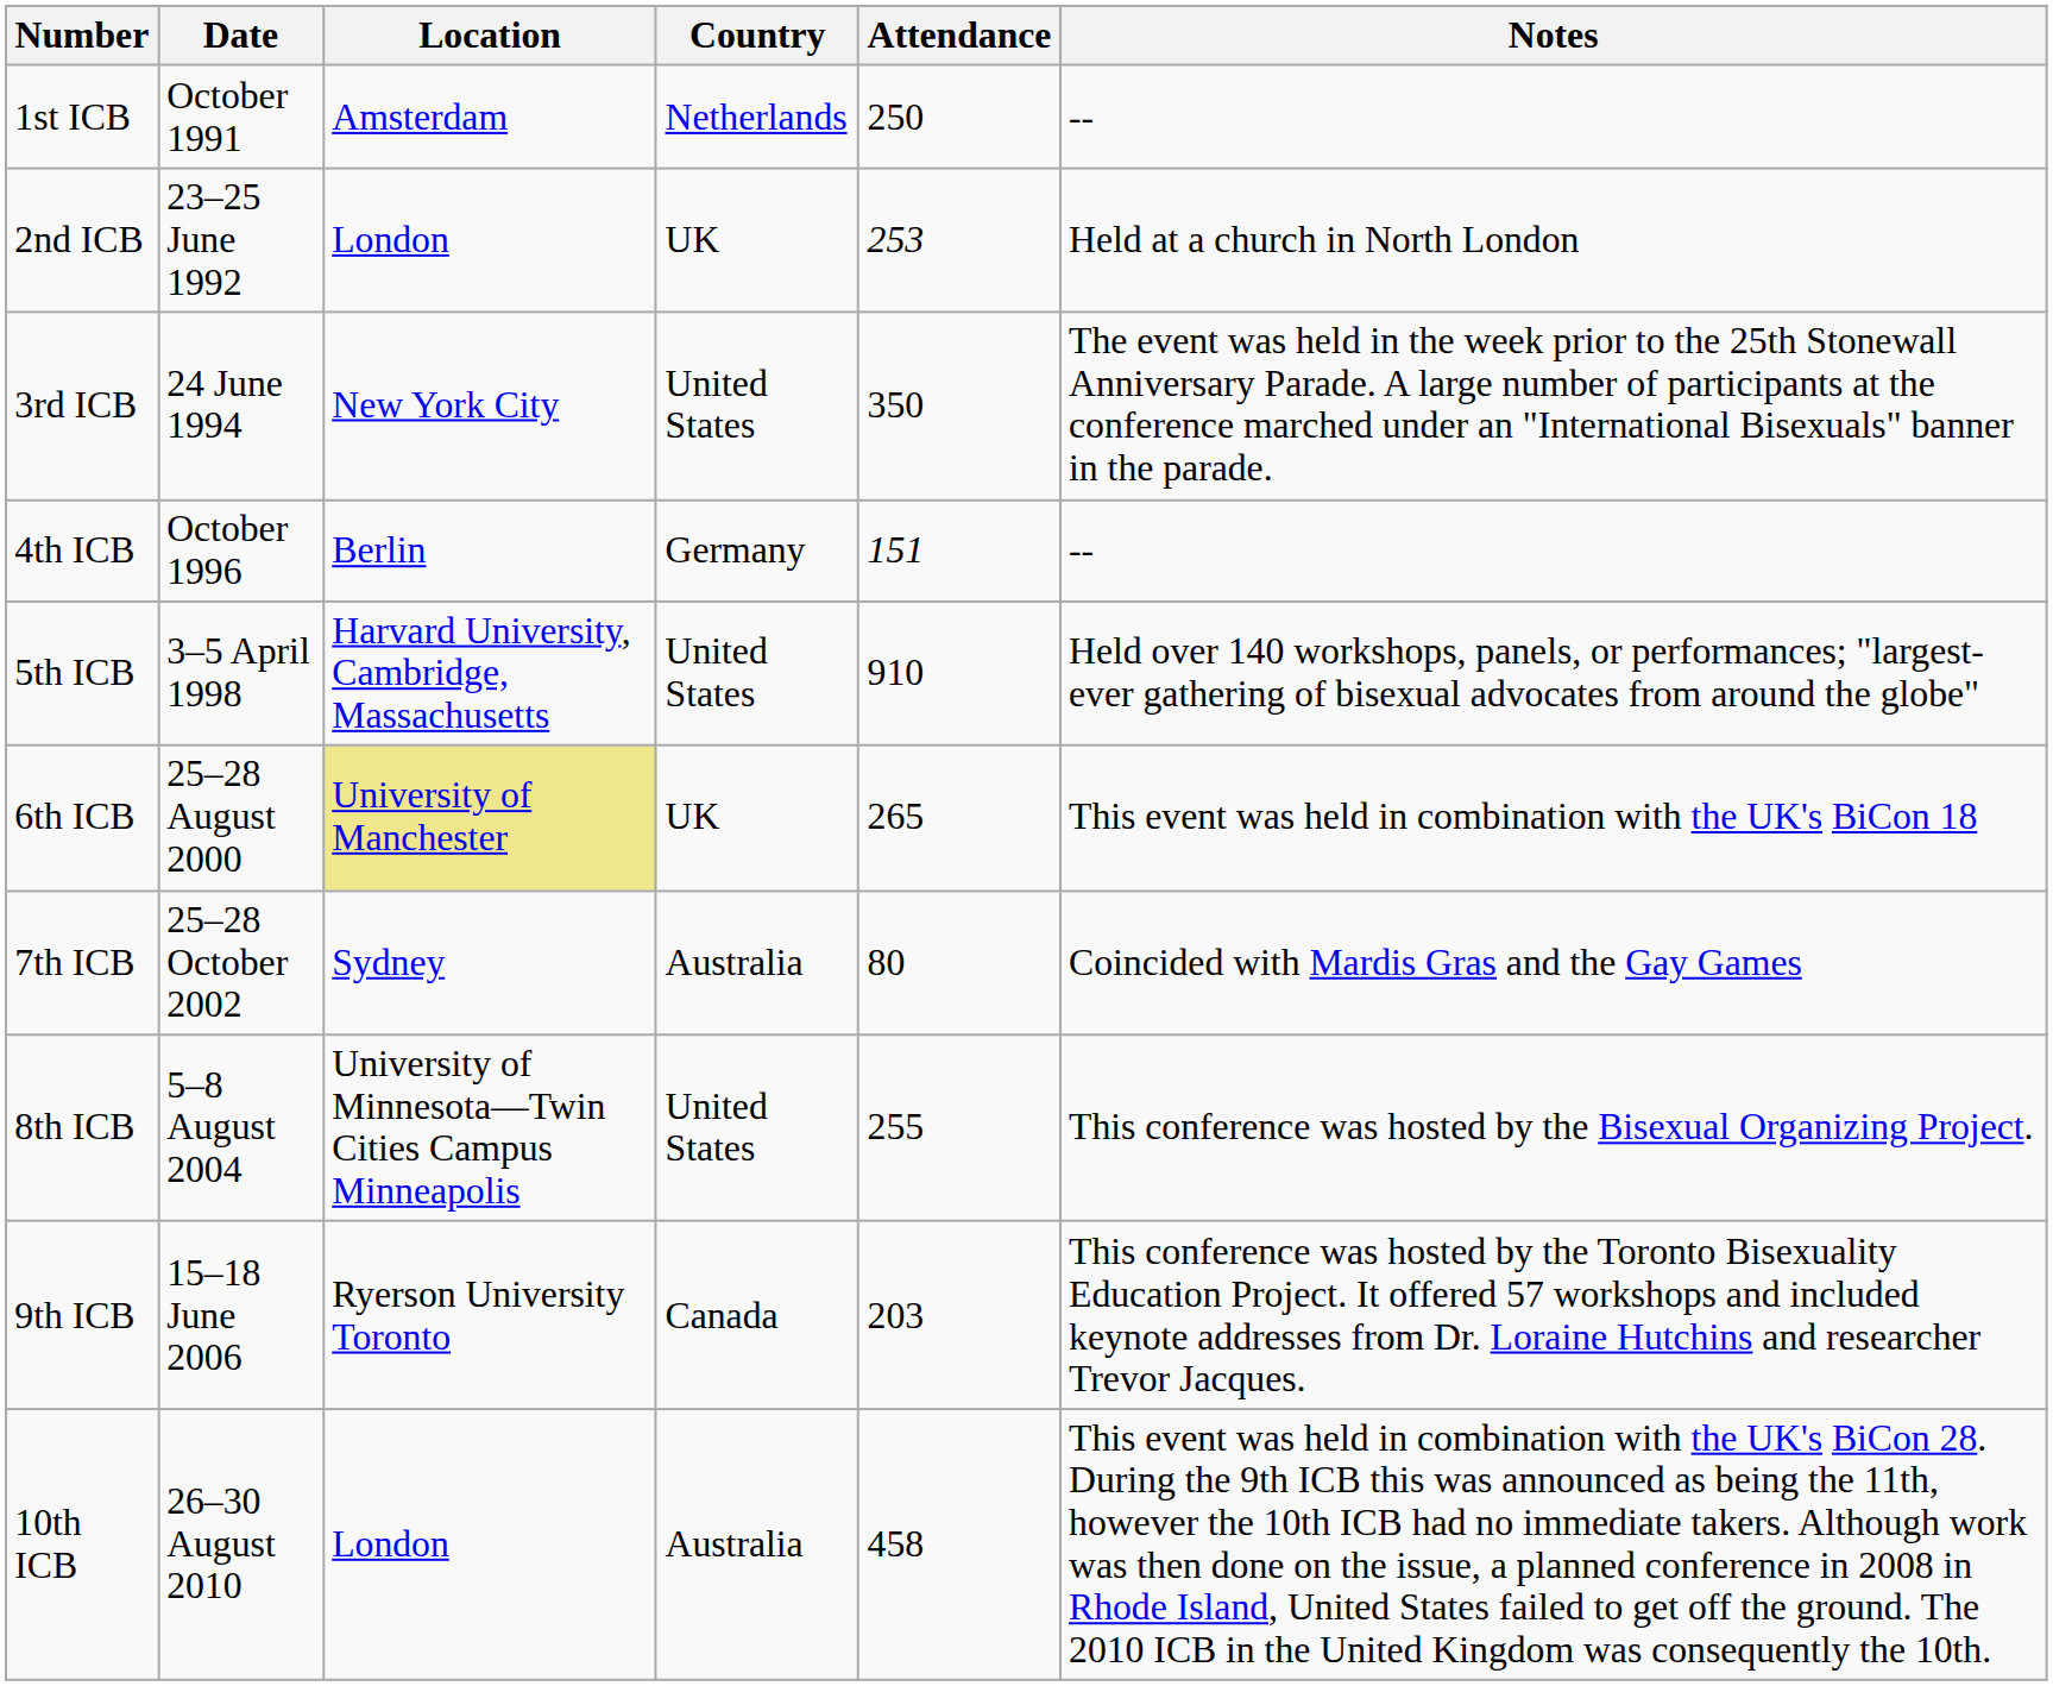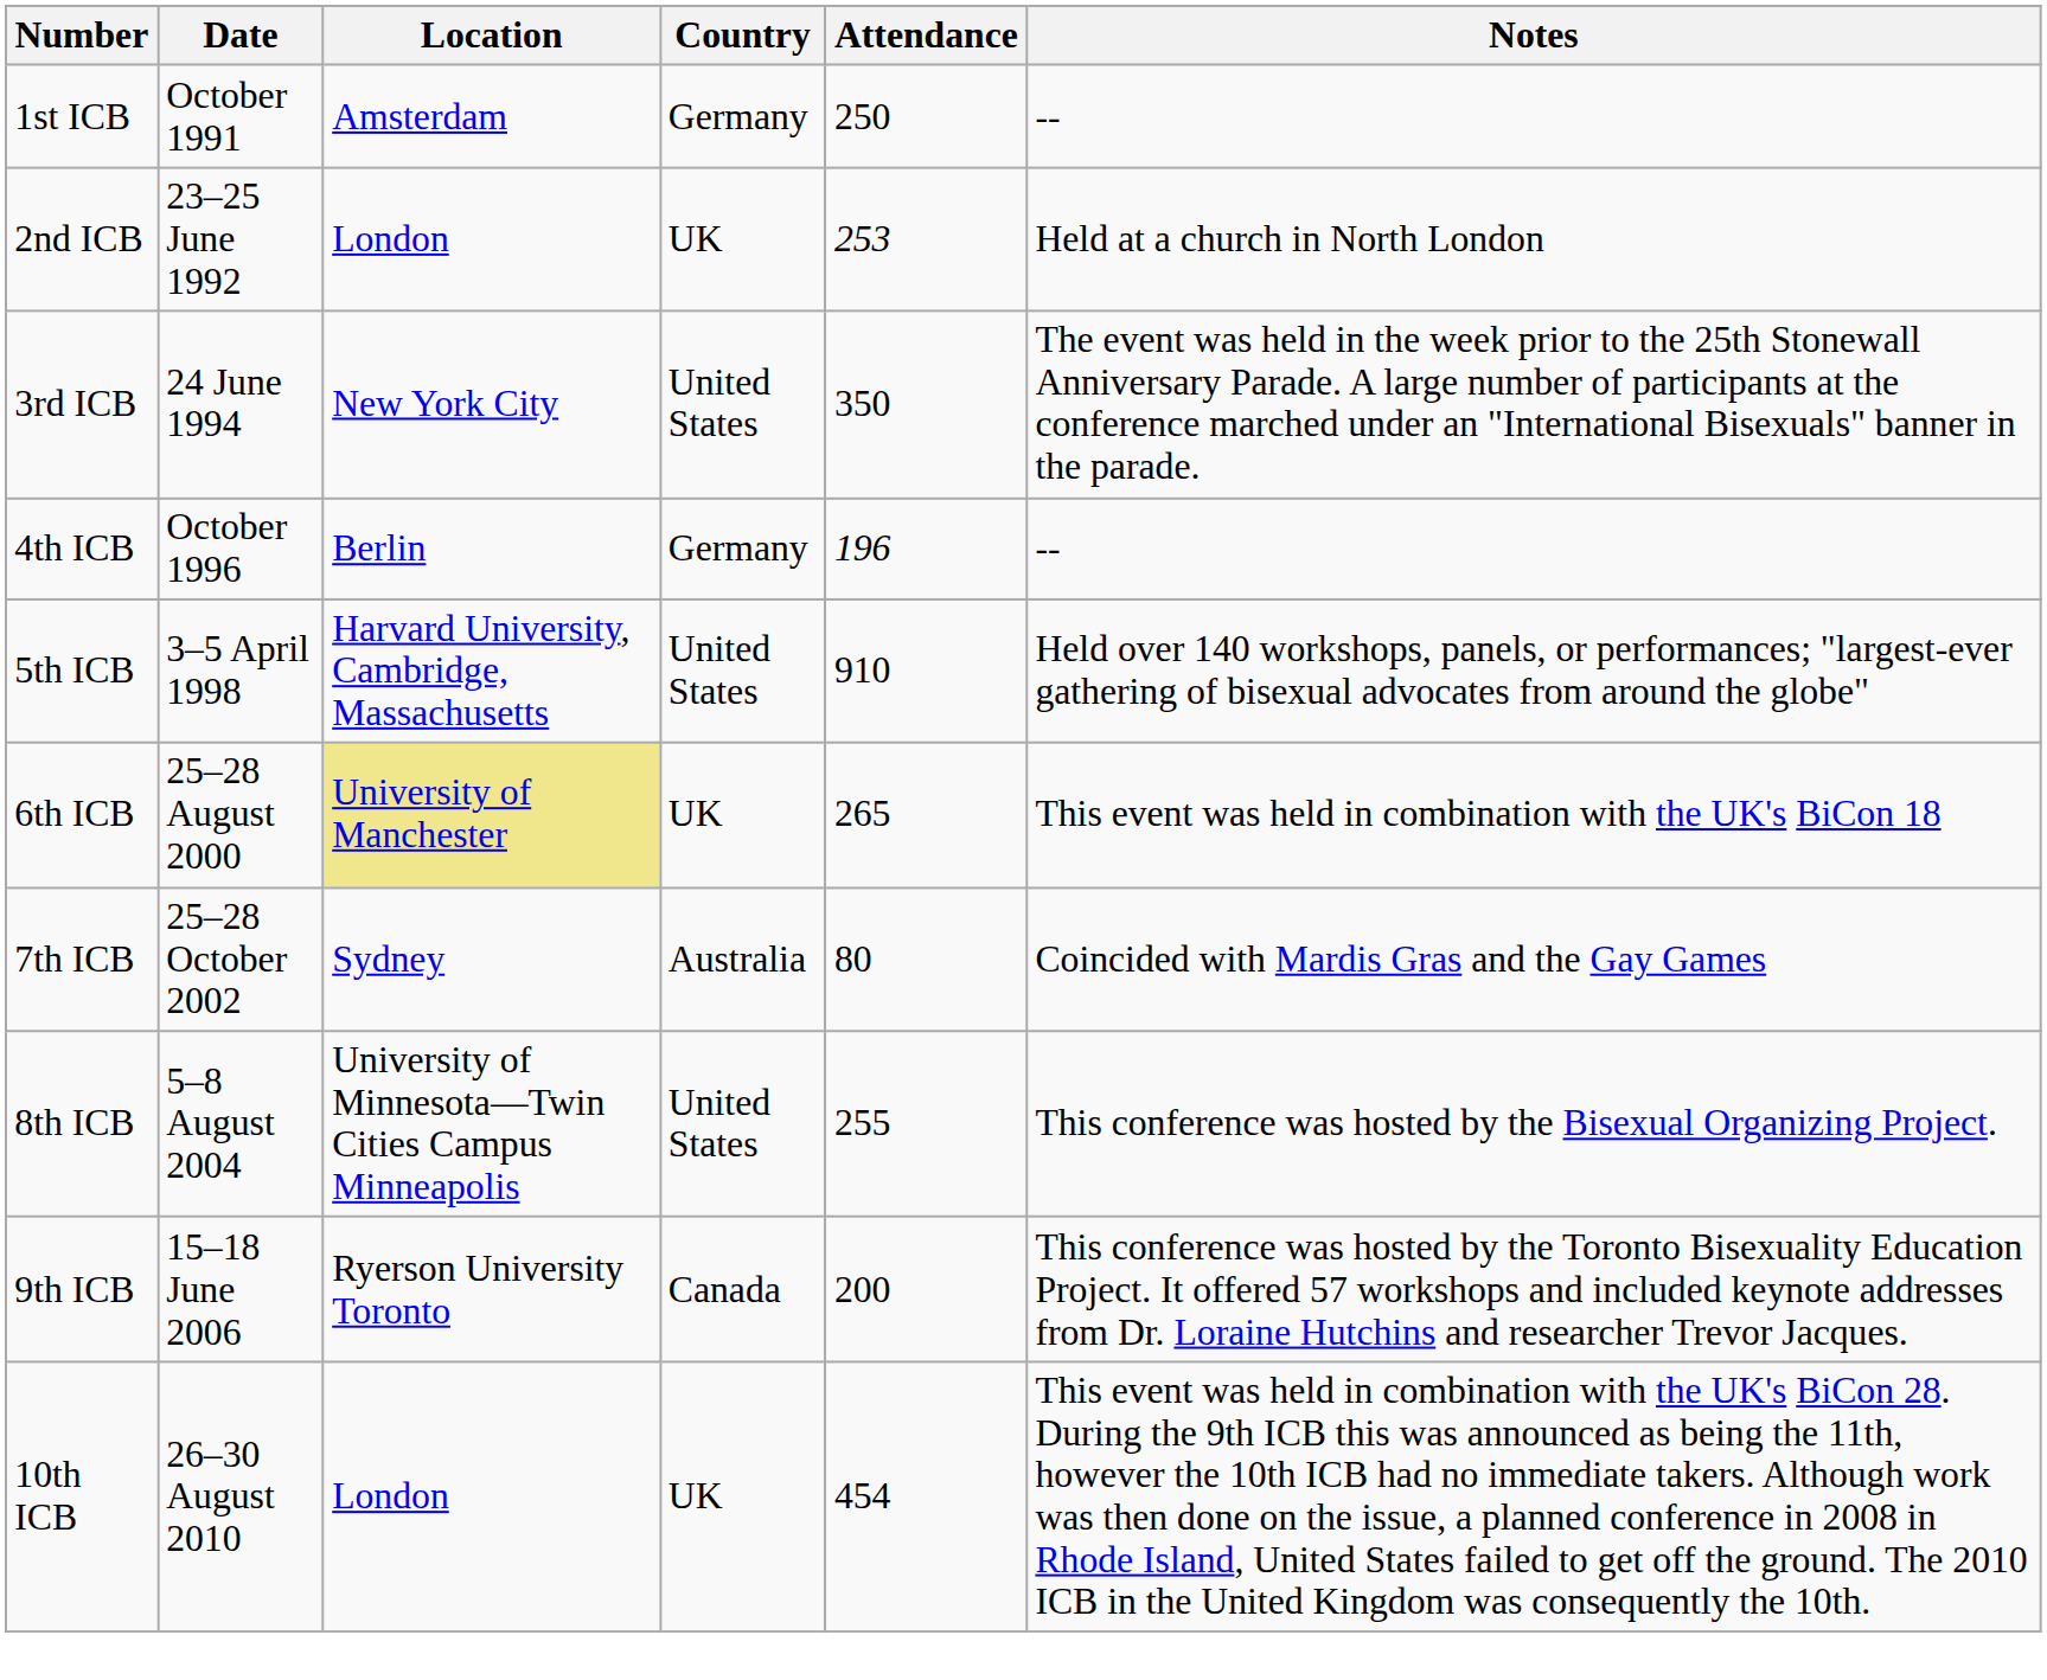 <table class="wikitable">
 <tr>
 <th>Number</th>
 <th>Date</th>
 <th>Location</th>
 <th>Country</th>
 <th>Attendance</th>
 <th>Notes</th>
 </tr>
 <tr>
 <td>1st ICB</td>
 <td>October 1991</td>
 <td><a href='#'>Amsterdam</a></td>
-<td><a href='#'>Netherlands</a></td>
+<td>Germany</td>
 <td>250</td>
 <td>--</td>
 </tr>
 <tr>
 <td>2nd ICB</td>
 <td>23–25 June 1992</td>
 <td><a href='#'>London</a></td>
 <td>UK</td>
 <td><em>253</em></td>
 <td>Held at a church in North London</td>
 </tr>
 <tr>
 <td>3rd ICB</td>
 <td>24 June 1994</td>
 <td><a href='#'>New York City</a></td>
 <td>United States</td>
 <td>350</td>
 <td>The event was held in the week prior to the 25th Stonewall Anniversary Parade. A large number of participants at the conference marched under an "International Bisexuals" banner in the parade.</td>
 </tr>
 <tr>
 <td>4th ICB</td>
 <td>October 1996</td>
 <td><a href='#'>Berlin</a></td>
 <td>Germany</td>
-<td><em>151</em></td>
+<td><em>196</em></td>
 <td>--</td>
 </tr>
 <tr>
 <td>5th ICB</td>
 <td>3–5 April 1998</td>
 <td><a href='#'>Harvard University</a>, <a href='#'>Cambridge, Massachusetts</a></td>
 <td>United States</td>
 <td>910</td>
 <td>Held over 140 workshops, panels, or performances; "largest-ever gathering of bisexual advocates from around the globe"</td>
 </tr>
 <tr>
 <td>6th ICB</td>
 <td>25–28 August 2000</td>
 <td style="background: khaki;"><a href='#'>University of Manchester</a></td>
 <td>UK</td>
 <td>265</td>
 <td>This event was held in combination with <a href='#'>the UK's</a> <a href='#'>BiCon 18</a></td>
 </tr>
 <tr>
 <td>7th ICB </td>
 <td>25–28 October 2002</td>
 <td><a href='#'>Sydney</a></td>
 <td>Australia</td>
 <td>80</td>
 <td>Coincided with <a href='#'>Mardis Gras</a> and the <a href='#'>Gay Games</a></td>
 </tr>
 <tr>
 <td>8th ICB</td>
 <td>5–8 August 2004</td>
 <td>University of Minnesota—Twin Cities Campus <a href='#'>Minneapolis</a></td>
 <td>United States</td>
 <td>255</td>
 <td>This conference was hosted by the <a href='#'>Bisexual Organizing Project</a>.</td>
 </tr>
 <tr>
 <td>9th ICB</td>
 <td>15–18 June 2006</td>
 <td>Ryerson University <a href='#'>Toronto</a></td>
 <td>Canada</td>
-<td>203</td>
+<td>200</td>
 <td>This conference was hosted by the Toronto Bisexuality Education Project. It offered 57 workshops and included keynote addresses from Dr. <a href='#'>Loraine Hutchins</a> and researcher Trevor Jacques.</td>
 </tr>
 <tr>
 <td>10th ICB</td>
 <td>26–30 August 2010</td>
 <td><a href='#'>London</a></td>
-<td>Australia</td>
-<td>458</td>
+<td>UK</td>
+<td>454</td>
 <td>This event was held in combination with <a href='#'>the UK's</a> <a href='#'>BiCon 28</a>. During the 9th ICB this was announced as being the 11th, however the 10th ICB had no immediate takers. Although work was then done on the issue, a planned conference in 2008 in <a href='#'>Rhode Island</a>, United States failed to get off the ground. The 2010 ICB in the United Kingdom was consequently the 10th.</td>
 </tr>
 </table>
